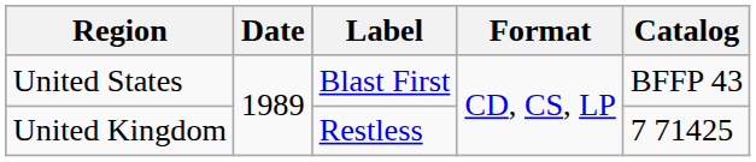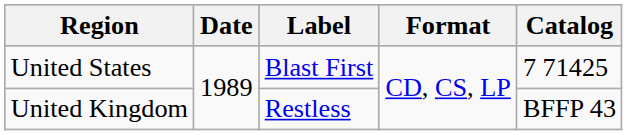 <table class="wikitable">
 <tr>
 <th>Region</th>
 <th>Date</th>
 <th>Label</th>
 <th>Format</th>
 <th>Catalog</th>
 </tr>
 <tr>
 <td>United States</td>
 <td rowspan="2">1989</td>
 <td><a href='#'>Blast First</a></td>
 <td rowspan="2"><a href='#'>CD</a>, <a href='#'>CS</a>, <a href='#'>LP</a></td>
-<td>BFFP 43</td>
+<td>7 71425</td>
 </tr>
 <tr>
 <td>United Kingdom</td>
 <td><a href='#'>Restless</a></td>
-<td>7 71425</td>
+<td>BFFP 43</td>
 </tr>
 </table>
